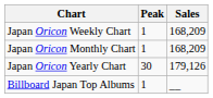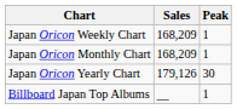 <table class="wikitable sortable">
 <tr>
 <th>Chart</th>
+<th>Sales</th>
 <th>Peak</th>
-<th>Sales</th>
 </tr>
 <tr>
 <td>Japan <em><a href='#'>Oricon</a></em> Weekly Chart</td>
+<td>168,209</td>
 <td>1</td>
-<td>168,209</td>
 </tr>
 <tr>
 <td>Japan <em><a href='#'>Oricon</a></em> Monthly Chart</td>
+<td>168,209</td>
 <td>1</td>
-<td>168,209</td>
 </tr>
 <tr>
 <td>Japan <em><a href='#'>Oricon</a></em> Yearly Chart</td>
+<td>179,126</td>
 <td>30</td>
-<td>179,126</td>
 </tr>
 <tr>
 <td><a href='#'>Billboard</a> Japan Top Albums</td>
+<td>__</td>
 <td>1</td>
-<td>__</td>
 </tr>
 </table>
